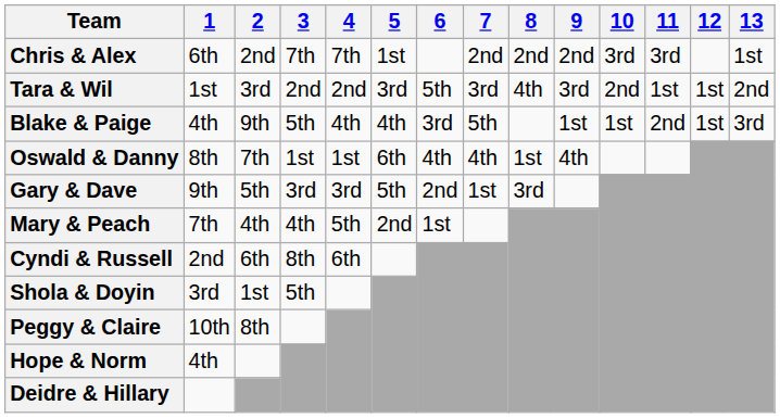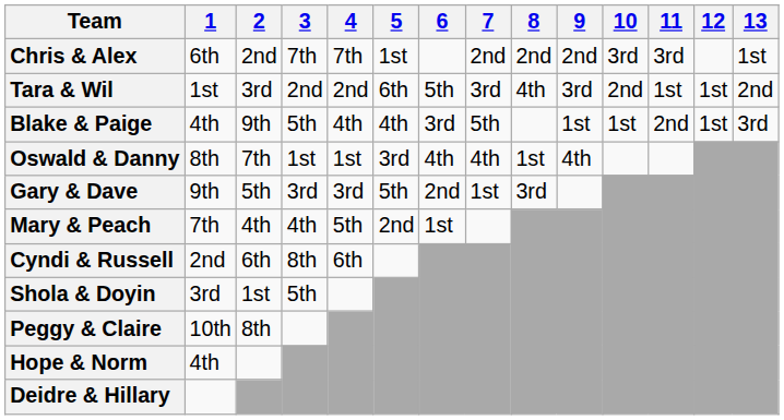 <table class="wikitable sortable" style="text-align:left;">
 <tr>
 <th scope="col" class="unsortable">Team</th>
 <th scope="col"><a href='#'>1</a></th>
 <th scope="col"><a href='#'>2</a></th>
 <th scope="col"><a href='#'>3</a></th>
 <th scope="col"><a href='#'>4</a></th>
 <th scope="col"><a href='#'>5</a></th>
 <th scope="col"><a href='#'>6</a></th>
 <th scope="col"><a href='#'>7</a></th>
 <th scope="col"><a href='#'>8</a></th>
 <th scope="col"><a href='#'>9</a></th>
 <th scope="col"><a href='#'>10</a></th>
 <th scope="col"><a href='#'>11</a></th>
 <th scope="col"><a href='#'>12</a></th>
 <th scope="col"><a href='#'>13</a></th>
 </tr>
 <tr>
 <th scope="row" style="text-align:left">Chris & Alex</th>
 <td>6th</td>
 <td>2nd</td>
 <td>7th</td>
 <td>7th</td>
 <td>1st</td>
 <td></td>
 <td>2nd</td>
 <td>2nd</td>
 <td>2nd</td>
 <td>3rd</td>
 <td>3rd</td>
 <td></td>
 <td>1st</td>
 </tr>
 <tr>
 <th scope="row" style="text-align:left">Tara & Wil</th>
 <td>1st</td>
 <td>3rd</td>
 <td>2nd</td>
 <td>2nd</td>
-<td>3rd</td>
+<td>6th</td>
 <td>5th</td>
 <td>3rd</td>
 <td>4th</td>
 <td>3rd</td>
 <td>2nd</td>
 <td>1st</td>
 <td>1st</td>
 <td>2nd</td>
 </tr>
 <tr>
 <th scope="row" style="text-align:left">Blake & Paige</th>
 <td>4th</td>
 <td>9th</td>
 <td>5th</td>
 <td>4th</td>
 <td>4th</td>
 <td>3rd</td>
 <td>5th</td>
 <td></td>
 <td>1st</td>
 <td>1st</td>
 <td>2nd</td>
 <td>1st</td>
 <td>3rd</td>
 </tr>
 <tr>
 <th scope="row" style="text-align:left">Oswald & Danny</th>
 <td>8th</td>
 <td>7th</td>
 <td>1st</td>
 <td>1st</td>
-<td>6th</td>
+<td>3rd</td>
 <td>4th</td>
 <td>4th</td>
 <td>1st</td>
 <td>4th</td>
 <td></td>
 <td></td>
 <td colspan="2" rowspan="8" style="background:darkgrey;"></td>
 </tr>
 <tr>
 <th scope="row" style="text-align:left">Gary & Dave</th>
 <td>9th</td>
 <td>5th</td>
 <td>3rd</td>
 <td>3rd</td>
 <td>5th</td>
 <td>2nd</td>
 <td>1st</td>
 <td>3rd</td>
 <td></td>
 <td colspan="2" rowspan="7" style="background:darkgrey;"></td>
 </tr>
 <tr>
 <th scope="row" style="text-align:left">Mary & Peach</th>
 <td>7th</td>
 <td>4th</td>
 <td>4th</td>
 <td>5th</td>
 <td>2nd</td>
 <td>1st</td>
 <td></td>
 <td colspan="2" rowspan="6" style="background:darkgrey;"></td>
 </tr>
 <tr>
 <th scope="row" style="text-align:left">Cyndi & Russell</th>
 <td>2nd</td>
 <td>6th</td>
 <td>8th</td>
 <td>6th</td>
 <td></td>
 <td colspan="2" rowspan="5" style="background:darkgrey;"></td>
 </tr>
 <tr>
 <th scope="row" style="text-align:left">Shola & Doyin</th>
 <td>3rd</td>
 <td>1st</td>
 <td>5th</td>
 <td></td>
 <td rowspan="4" style="background:darkgrey;"></td>
 </tr>
 <tr>
 <th scope="row" style="text-align:left">Peggy & Claire</th>
 <td>10th</td>
 <td>8th</td>
 <td></td>
 <td rowspan="3" style="background:darkgrey;"></td>
 </tr>
 <tr>
 <th scope="row" style="text-align:left">Hope & Norm</th>
 <td>4th</td>
 <td></td>
 <td rowspan="2" style="background:darkgrey;"></td>
 </tr>
 <tr>
 <th scope="row" style="text-align:left">Deidre & Hillary</th>
 <td></td>
 <td style="background:darkgrey;"></td>
 </tr>
 </table>
